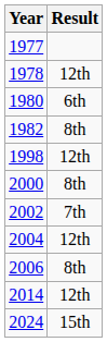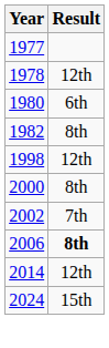 <table class="wikitable" style="text-align:center">
 <tr>
 <th>Year</th>
 <th>Result</th>
 </tr>
 <tr>
 <td><a href='#'>1977</a></td>
 <td></td>
 </tr>
 <tr>
 <td><a href='#'>1978</a></td>
 <td>12th</td>
 </tr>
 <tr>
 <td><a href='#'>1980</a></td>
 <td>6th</td>
 </tr>
 <tr>
 <td><a href='#'>1982</a></td>
 <td>8th</td>
 </tr>
 <tr>
 <td><a href='#'>1998</a></td>
 <td>12th</td>
 </tr>
 <tr>
 <td><a href='#'>2000</a></td>
 <td>8th</td>
 </tr>
 <tr>
 <td><a href='#'>2002</a></td>
 <td>7th</td>
 </tr>
 <tr>
-<td><a href='#'>2004</a></td>
-<td>12th</td>
-</tr>
-<tr>
 <td><a href='#'>2006</a></td>
-<td>8th</td>
+<td><strong>8th</strong></td>
 </tr>
 <tr>
 <td><a href='#'>2014</a></td>
 <td>12th</td>
 </tr>
 <tr>
 <td><a href='#'>2024</a></td>
 <td>15th</td>
 </tr>
 </table>
